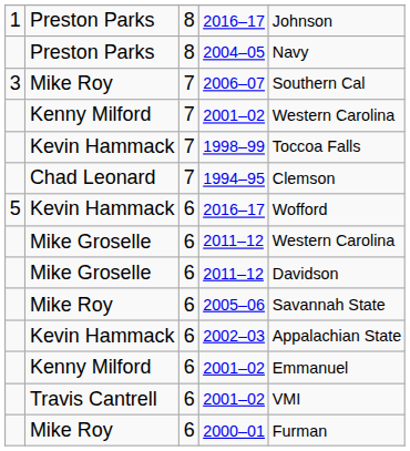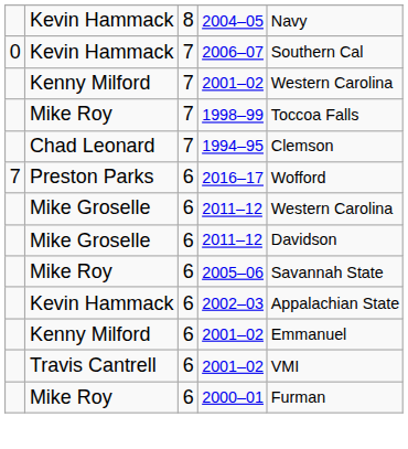 <table class="wikitable">
 <tr>
 </tr>
 <tr>
-<td>1</td>
-<td>Preston Parks</td>
-<td>8</td>
-<td style="font-size:80%;"><a href='#'>2016–17</a></td>
-<td style="font-size:80%;">Johnson</td>
-</tr>
-<tr>
 <td></td>
-<td>Preston Parks</td>
+<td>Kevin Hammack</td>
 <td>8</td>
 <td style="font-size:80%;"><a href='#'>2004–05</a></td>
 <td style="font-size:80%;">Navy</td>
 </tr>
 <tr>
-<td>3</td>
-<td>Mike Roy</td>
+<td>0</td>
+<td>Kevin Hammack</td>
 <td>7</td>
 <td style="font-size:80%;"><a href='#'>2006–07</a></td>
 <td style="font-size:80%;">Southern Cal</td>
 </tr>
 <tr>
 <td></td>
 <td>Kenny Milford</td>
 <td>7</td>
 <td style="font-size:80%;"><a href='#'>2001–02</a></td>
 <td style="font-size:80%;">Western Carolina</td>
 </tr>
 <tr>
 <td></td>
-<td>Kevin Hammack</td>
+<td>Mike Roy</td>
 <td>7</td>
 <td style="font-size:80%;"><a href='#'>1998–99</a></td>
 <td style="font-size:80%;">Toccoa Falls</td>
 </tr>
 <tr>
 <td></td>
 <td>Chad Leonard</td>
 <td>7</td>
 <td style="font-size:80%;"><a href='#'>1994–95</a></td>
 <td style="font-size:80%;">Clemson</td>
 </tr>
 <tr>
-<td>5</td>
-<td>Kevin Hammack</td>
+<td>7</td>
+<td>Preston Parks</td>
 <td>6</td>
 <td style="font-size:80%;"><a href='#'>2016–17</a></td>
 <td style="font-size:80%;">Wofford</td>
 </tr>
 <tr>
 <td></td>
 <td>Mike Groselle</td>
 <td>6</td>
 <td style="font-size:80%;"><a href='#'>2011–12</a></td>
 <td style="font-size:80%;">Western Carolina</td>
 </tr>
 <tr>
 <td></td>
 <td>Mike Groselle</td>
 <td>6</td>
 <td style="font-size:80%;"><a href='#'>2011–12</a></td>
 <td style="font-size:80%;">Davidson</td>
 </tr>
 <tr>
 <td></td>
 <td>Mike Roy</td>
 <td>6</td>
 <td style="font-size:80%;"><a href='#'>2005–06</a></td>
 <td style="font-size:80%;">Savannah State</td>
 </tr>
 <tr>
 <td></td>
 <td>Kevin Hammack</td>
 <td>6</td>
 <td style="font-size:80%;"><a href='#'>2002–03</a></td>
 <td style="font-size:80%;">Appalachian State</td>
 </tr>
 <tr>
 <td></td>
 <td>Kenny Milford</td>
 <td>6</td>
 <td style="font-size:80%;"><a href='#'>2001–02</a></td>
 <td style="font-size:80%;">Emmanuel</td>
 </tr>
 <tr>
 <td></td>
 <td>Travis Cantrell</td>
 <td>6</td>
 <td style="font-size:80%;"><a href='#'>2001–02</a></td>
 <td style="font-size:80%;">VMI</td>
 </tr>
 <tr>
 <td></td>
 <td>Mike Roy</td>
 <td>6</td>
 <td style="font-size:80%;"><a href='#'>2000–01</a></td>
 <td style="font-size:80%;">Furman</td>
 </tr>
 </table>
